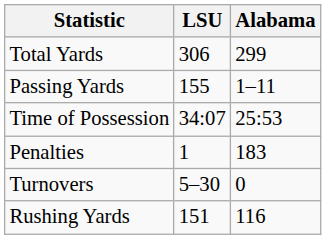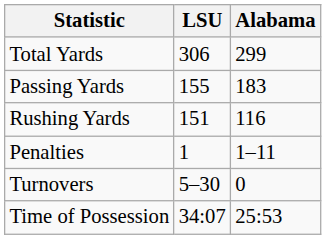 <table class="wikitable">
 <tr>
 <th>Statistic</th>
 <th>LSU</th>
 <th>Alabama</th>
 </tr>
 <tr>
 <td>Total Yards</td>
 <td>306</td>
 <td>299</td>
 </tr>
 <tr>
 <td>Passing Yards</td>
 <td>155</td>
-<td>1–11</td>
+<td>183</td>
 </tr>
 <tr>
-<td>Time of Possession</td>
-<td>34:07</td>
-<td>25:53</td>
+<td>Rushing Yards</td>
+<td>151</td>
+<td>116</td>
 </tr>
 <tr>
 <td>Penalties</td>
 <td>1</td>
-<td>183</td>
+<td>1–11</td>
 </tr>
 <tr>
 <td>Turnovers</td>
 <td>5–30</td>
 <td>0</td>
 </tr>
 <tr>
-<td>Rushing Yards</td>
-<td>151</td>
-<td>116</td>
+<td>Time of Possession</td>
+<td>34:07</td>
+<td>25:53</td>
 </tr>
 </table>
